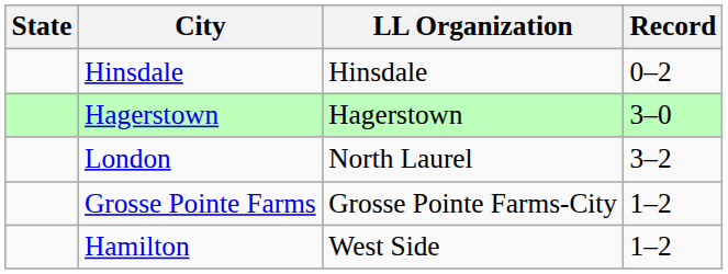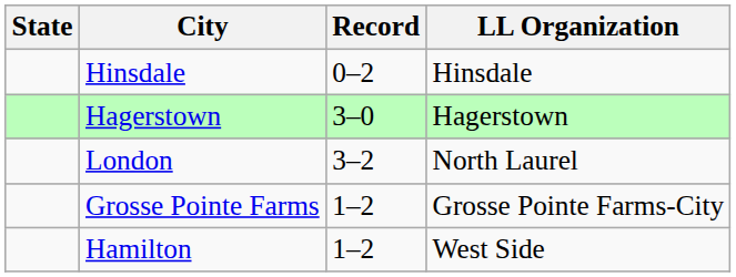 <table class="wikitable">
 <tr>
 <th>State</th>
 <th>City</th>
+<th>Record</th>
 <th>LL Organization</th>
-<th>Record</th>
 </tr>
 <tr>
 <td><strong></strong></td>
 <td><a href='#'>Hinsdale</a></td>
+<td>0–2</td>
 <td>Hinsdale</td>
-<td>0–2</td>
 </tr>
 <tr bgcolor="bbffbb">
 <td><strong></strong></td>
 <td><a href='#'>Hagerstown</a></td>
+<td>3–0</td>
 <td>Hagerstown</td>
-<td>3–0</td>
 </tr>
 <tr>
 <td><strong></strong></td>
 <td><a href='#'>London</a></td>
+<td>3–2</td>
 <td>North Laurel</td>
-<td>3–2</td>
 </tr>
 <tr>
 <td><strong></strong></td>
 <td><a href='#'>Grosse Pointe Farms</a></td>
+<td>1–2</td>
 <td>Grosse Pointe Farms-City</td>
-<td>1–2</td>
 </tr>
 <tr>
 <td><strong></strong></td>
 <td><a href='#'>Hamilton</a></td>
+<td>1–2</td>
 <td>West Side</td>
-<td>1–2</td>
 </tr>
 </table>
